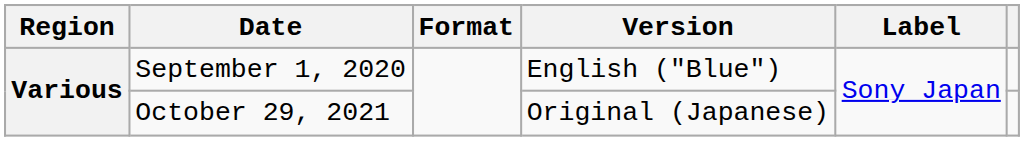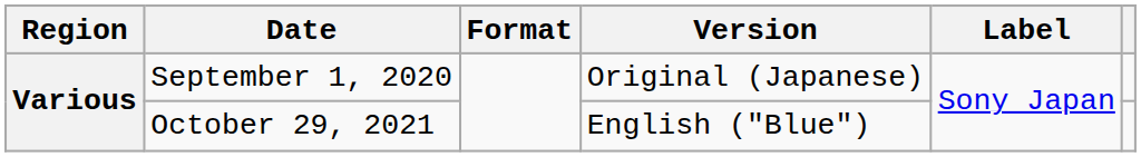 <table class="wikitable plainrowheaders">
 <tr>
 <th scope="col">Region</th>
 <th scope="col">Date</th>
 <th scope="col">Format</th>
 <th scope="col">Version</th>
 <th scope="col">Label</th>
 <th scope="col"></th>
 </tr>
 <tr>
 <th scope="row" rowspan="2">Various</th>
 <td>September 1, 2020</td>
 <td rowspan="2"></td>
-<td>English ("Blue")</td>
+<td>Original (Japanese)</td>
 <td rowspan="2"><a href='#'>Sony Japan</a></td>
 <td style="text-align:center"></td>
 </tr>
 <tr>
 <td>October 29, 2021</td>
-<td>Original (Japanese)</td>
+<td>English ("Blue")</td>
 <td style="text-align:center"></td>
 </tr>
 </table>
